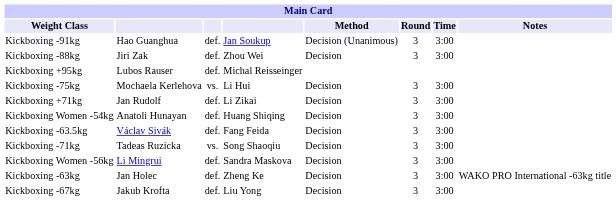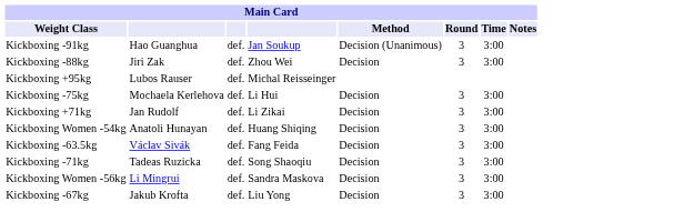 <table class="toccolours" style="font-size: 85%;">
 <tr>
 <th colspan="8" style="background-color: #ccf; color: #000080; text-align: center;"><strong>Main Card</strong></th>
 </tr>
 <tr>
 <th colspan="1" style="background-color: #E6E8FA; color: #000000; text-align: center;">Weight Class</th>
 <th colspan="1" style="background-color: #E6E8FA; color: #000000; text-align: center;"></th>
 <th colspan="1" style="background-color: #E6E8FA; color: #000000; text-align: center;"></th>
 <th colspan="1" style="background-color: #E6E8FA; color: #000000; text-align: center;"></th>
 <th colspan="1" style="background-color: #E6E8FA; color: #000000; text-align: center;">Method</th>
 <th colspan="1" style="background-color: #E6E8FA; color: #000000; text-align: center;">Round</th>
 <th colspan="1" style="background-color: #E6E8FA; color: #000000; text-align: center;">Time</th>
 <th colspan="1" style="background-color: #E6E8FA; color: #000000; text-align: center;">Notes</th>
 </tr>
 <tr>
 <td>Kickboxing -91kg</td>
 <td> Hao Guanghua</td>
 <td align=center>def.</td>
 <td> <a href='#'>Jan Soukup</a></td>
 <td>Decision (Unanimous)</td>
 <td align=center>3</td>
 <td align=center>3:00</td>
 <td></td>
 </tr>
 <tr>
 <td>Kickboxing -88kg</td>
 <td> Jiri Zak</td>
 <td align=center>def.</td>
 <td> Zhou Wei</td>
 <td>Decision</td>
 <td align=center>3</td>
 <td align=center>3:00</td>
 <td></td>
 </tr>
 <tr>
 <td>Kickboxing +95kg</td>
 <td> Lubos Rauser</td>
 <td align=center>def.</td>
 <td> Michal Reisseinger</td>
 <td></td>
 <td align=center></td>
 <td align=center></td>
 <td></td>
 </tr>
 <tr>
 <td>Kickboxing -75kg</td>
 <td> Mochaela Kerlehova</td>
-<td align=center>vs.</td>
+<td align=center>def.</td>
 <td> Li Hui</td>
 <td>Decision</td>
 <td align=center>3</td>
 <td align=center>3:00</td>
 <td></td>
 </tr>
 <tr>
 <td>Kickboxing +71kg</td>
 <td> Jan Rudolf</td>
 <td align=center>def.</td>
 <td> Li Zikai</td>
 <td>Decision</td>
 <td align=center>3</td>
 <td align=center>3:00</td>
 <td></td>
 </tr>
 <tr>
 <td>Kickboxing Women -54kg</td>
 <td> Anatoli Hunayan</td>
 <td align=center>def.</td>
 <td> Huang Shiqing</td>
 <td>Decision</td>
 <td align=center>3</td>
 <td align=center>3:00</td>
 <td></td>
 </tr>
 <tr>
 <td>Kickboxing -63.5kg</td>
 <td> <a href='#'>Václav Sivák</a></td>
 <td align=center>def.</td>
 <td> Fang Feida</td>
 <td>Decision</td>
 <td align=center>3</td>
 <td align=center>3:00</td>
 </tr>
 <tr>
 <td>Kickboxing -71kg</td>
 <td> Tadeas Ruzicka</td>
-<td align=center>vs.</td>
+<td align=center>def.</td>
 <td> Song Shaoqiu</td>
 <td>Decision</td>
 <td align=center>3</td>
 <td align=center>3:00</td>
 </tr>
 <tr>
 <td>Kickboxing Women -56kg</td>
 <td> <a href='#'>Li Mingrui</a></td>
 <td align=center>def.</td>
 <td> Sandra Maskova</td>
 <td>Decision</td>
 <td align=center>3</td>
 <td align=center>3:00</td>
 <td></td>
 </tr>
 <tr>
-<td>Kickboxing -63kg</td>
-<td> Jan Holec</td>
-<td align=center>def.</td>
-<td> Zheng Ke</td>
-<td>Decision</td>
-<td align=center>3</td>
-<td align=center>3:00</td>
-<td>WAKO PRO International -63kg title</td>
-</tr>
-<tr>
 <td>Kickboxing -67kg</td>
 <td> Jakub Krofta</td>
 <td align=center>def.</td>
 <td> Liu Yong</td>
 <td>Decision</td>
 <td align=center>3</td>
 <td align=center>3:00</td>
 <td></td>
 </tr>
 </table>
